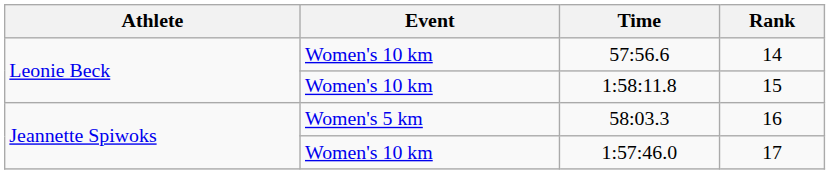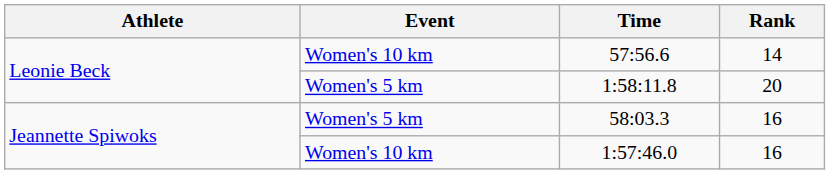 <table class="wikitable" style="text-align:center; font-size:90%; width:30%;">
 <tr>
 <th>Athlete</th>
 <th>Event</th>
 <th>Time</th>
 <th>Rank</th>
 </tr>
 <tr>
 <td align=left rowspan=2><a href='#'>Leonie Beck</a></td>
 <td align=left><a href='#'>Women's 10 km</a></td>
 <td>57:56.6</td>
 <td>14</td>
 </tr>
 <tr>
-<td align=left><a href='#'>Women's 10 km</a></td>
+<td align=left><a href='#'>Women's 5 km</a></td>
 <td>1:58:11.8</td>
-<td>15</td>
+<td>20</td>
 </tr>
 <tr>
 <td align=left rowspan=2><a href='#'>Jeannette Spiwoks</a></td>
 <td align=left><a href='#'>Women's 5 km</a></td>
 <td>58:03.3</td>
 <td>16</td>
 </tr>
 <tr>
 <td align=left><a href='#'>Women's 10 km</a></td>
 <td>1:57:46.0</td>
-<td>17</td>
+<td>16</td>
 </tr>
 </table>
